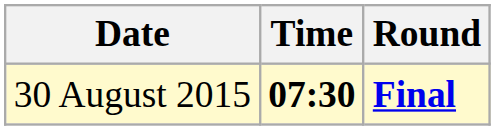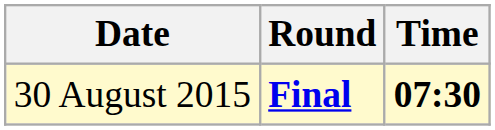 <table class="wikitable">
 <tr>
 <th>Date</th>
+<th>Round</th>
 <th>Time</th>
-<th>Round</th>
 </tr>
 <tr style=background:lemonchiffon>
 <td>30 August 2015</td>
+<td><strong><a href='#'>Final</a></strong></td>
 <td><strong>07:30</strong></td>
-<td><strong><a href='#'>Final</a></strong></td>
 </tr>
 </table>
